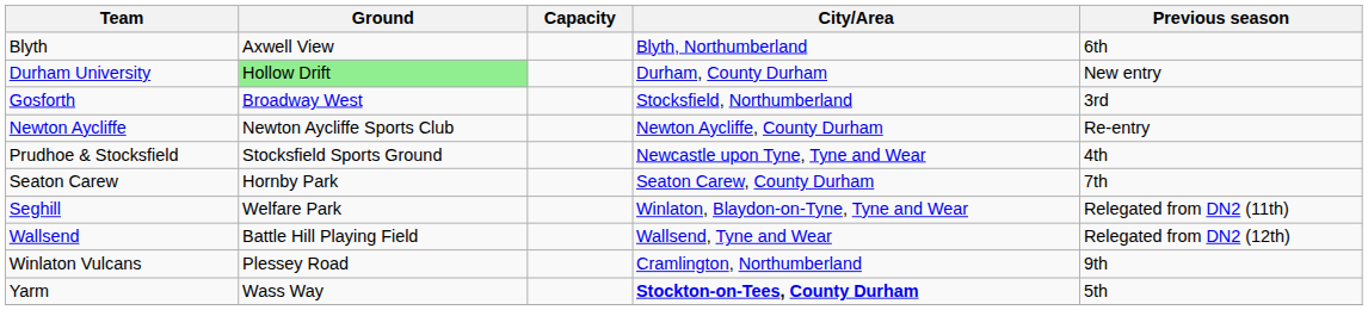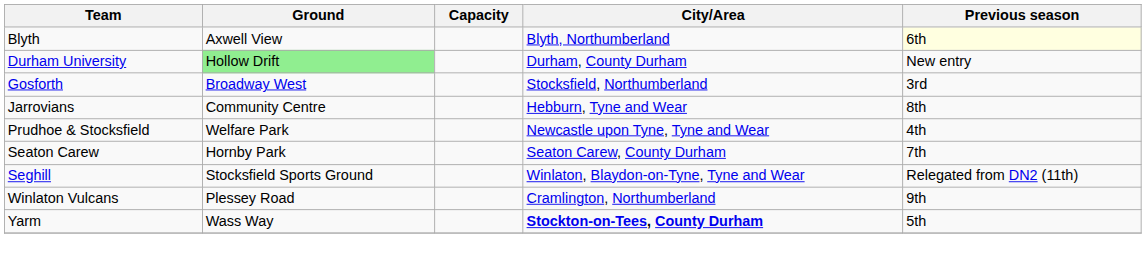 <table class="wikitable sortable" width=100%>
 <tr>
 <th>Team</th>
 <th>Ground</th>
 <th>Capacity</th>
 <th>City/Area</th>
 <th>Previous season</th>
 </tr>
 <tr>
 <td>Blyth</td>
 <td>Axwell View</td>
 <td></td>
 <td><a href='#'>Blyth, Northumberland</a></td>
-<td>6th</td>
+<td style="background: lightyellow;">6th</td>
 </tr>
 <tr>
 <td><a href='#'>Durham University</a></td>
 <td style="background: lightgreen;">Hollow Drift</td>
 <td></td>
 <td><a href='#'>Durham</a>, <a href='#'>County Durham</a></td>
 <td>New entry</td>
 </tr>
 <tr>
 <td><a href='#'>Gosforth</a></td>
 <td><a href='#'>Broadway West</a></td>
 <td></td>
 <td><a href='#'>Stocksfield</a>, <a href='#'>Northumberland</a></td>
 <td>3rd</td>
 </tr>
 <tr>
-<td><a href='#'>Newton Aycliffe</a></td>
-<td>Newton Aycliffe Sports Club</td>
+<td>Jarrovians</td>
+<td>Community Centre</td>
 <td></td>
-<td><a href='#'>Newton Aycliffe</a>, <a href='#'>County Durham</a></td>
-<td>Re-entry</td>
+<td><a href='#'>Hebburn</a>, <a href='#'>Tyne and Wear</a></td>
+<td>8th</td>
 </tr>
 <tr>
 <td>Prudhoe & Stocksfield</td>
-<td>Stocksfield Sports Ground</td>
+<td>Welfare Park</td>
 <td></td>
 <td><a href='#'>Newcastle upon Tyne</a>, <a href='#'>Tyne and Wear</a></td>
 <td>4th</td>
 </tr>
 <tr>
 <td>Seaton Carew</td>
 <td>Hornby Park</td>
 <td></td>
 <td><a href='#'>Seaton Carew</a>, <a href='#'>County Durham</a></td>
 <td>7th</td>
 </tr>
 <tr>
 <td><a href='#'>Seghill</a></td>
-<td>Welfare Park</td>
+<td>Stocksfield Sports Ground</td>
 <td></td>
 <td><a href='#'>Winlaton</a>, <a href='#'>Blaydon-on-Tyne</a>, <a href='#'>Tyne and Wear</a></td>
 <td>Relegated from <a href='#'>DN2</a> (11th)</td>
-</tr>
-<tr>
-<td><a href='#'>Wallsend</a></td>
-<td>Battle Hill Playing Field</td>
-<td></td>
-<td><a href='#'>Wallsend</a>, <a href='#'>Tyne and Wear</a></td>
-<td>Relegated from <a href='#'>DN2</a> (12th)</td>
 </tr>
 <tr>
 <td>Winlaton Vulcans</td>
 <td>Plessey Road</td>
 <td></td>
 <td><a href='#'>Cramlington</a>, <a href='#'>Northumberland</a></td>
 <td>9th</td>
 </tr>
 <tr>
 <td>Yarm</td>
 <td>Wass Way</td>
 <td></td>
 <td><strong><a href='#'>Stockton-on-Tees</a>, <a href='#'>County Durham</a></strong></td>
 <td>5th</td>
 </tr>
 <tr>
 </tr>
 </table>
